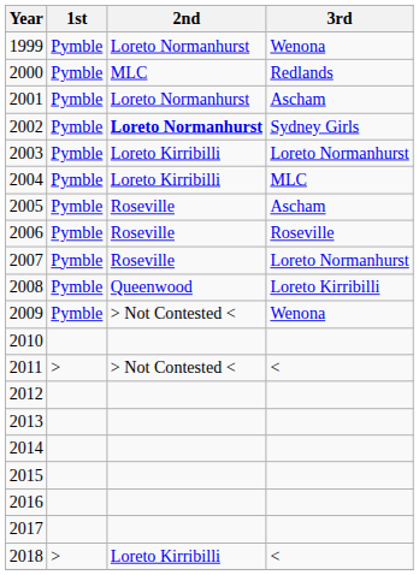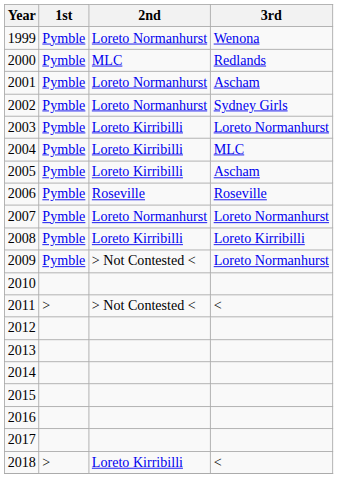 <table class="wikitable sortable">
 <tr>
 <th>Year</th>
 <th>1st</th>
 <th>2nd</th>
 <th>3rd</th>
 </tr>
 <tr>
 <td>1999</td>
 <td><a href='#'>Pymble</a></td>
 <td><a href='#'>Loreto Normanhurst</a></td>
 <td><a href='#'>Wenona</a></td>
 </tr>
 <tr>
 <td>2000</td>
 <td><a href='#'>Pymble</a></td>
 <td><a href='#'>MLC</a></td>
 <td><a href='#'>Redlands</a></td>
 </tr>
 <tr>
 <td>2001</td>
 <td><a href='#'>Pymble</a></td>
 <td><a href='#'>Loreto Normanhurst</a></td>
 <td><a href='#'>Ascham</a></td>
 </tr>
 <tr>
 <td>2002</td>
 <td><a href='#'>Pymble</a></td>
-<td><strong><a href='#'>Loreto Normanhurst</a></strong></td>
+<td><a href='#'>Loreto Normanhurst</a></td>
 <td><a href='#'>Sydney Girls</a></td>
 </tr>
 <tr>
 <td>2003</td>
 <td><a href='#'>Pymble</a></td>
 <td><a href='#'>Loreto Kirribilli</a></td>
 <td><a href='#'>Loreto Normanhurst</a></td>
 </tr>
 <tr>
 <td>2004</td>
 <td><a href='#'>Pymble</a></td>
 <td><a href='#'>Loreto Kirribilli</a></td>
 <td><a href='#'>MLC</a></td>
 </tr>
 <tr>
 <td>2005</td>
 <td><a href='#'>Pymble</a></td>
-<td><a href='#'>Roseville</a></td>
+<td><a href='#'>Loreto Kirribilli</a></td>
 <td><a href='#'>Ascham</a></td>
 </tr>
 <tr>
 <td>2006</td>
 <td><a href='#'>Pymble</a></td>
 <td><a href='#'>Roseville</a></td>
 <td><a href='#'>Roseville</a></td>
 </tr>
 <tr>
 <td>2007</td>
 <td><a href='#'>Pymble</a></td>
-<td><a href='#'>Roseville</a></td>
+<td><a href='#'>Loreto Normanhurst</a></td>
 <td><a href='#'>Loreto Normanhurst</a></td>
 </tr>
 <tr>
 <td>2008</td>
 <td><a href='#'>Pymble</a></td>
-<td><a href='#'>Queenwood</a></td>
+<td><a href='#'>Loreto Kirribilli</a></td>
 <td><a href='#'>Loreto Kirribilli</a></td>
 </tr>
 <tr>
 <td>2009</td>
 <td><a href='#'>Pymble</a></td>
 <td>> Not Contested <</td>
-<td><a href='#'>Wenona</a></td>
+<td><a href='#'>Loreto Normanhurst</a></td>
 </tr>
 <tr>
 <td>2010</td>
 <td></td>
 <td></td>
 <td></td>
 </tr>
 <tr>
 <td>2011</td>
 <td>></td>
 <td>> Not Contested <</td>
 <td><</td>
 </tr>
 <tr>
 <td>2012</td>
 <td></td>
 <td></td>
 <td></td>
 </tr>
 <tr>
 <td>2013</td>
 <td></td>
 <td></td>
 <td></td>
 </tr>
 <tr>
 <td>2014</td>
 <td></td>
 <td></td>
 <td></td>
 </tr>
 <tr>
 <td>2015</td>
 <td></td>
 <td></td>
 <td></td>
 </tr>
 <tr>
 <td>2016</td>
 <td></td>
 <td></td>
 <td></td>
 </tr>
 <tr>
 <td>2017</td>
 <td></td>
 <td></td>
 <td></td>
 </tr>
 <tr>
 <td>2018</td>
 <td>></td>
 <td><a href='#'>Loreto Kirribilli</a></td>
 <td><</td>
 </tr>
 <tr>
 </tr>
 </table>
